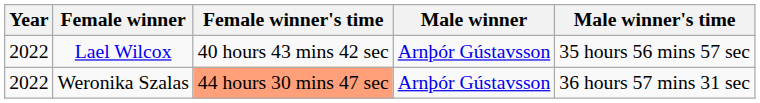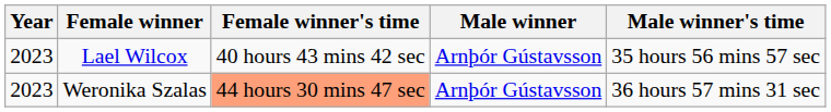 <table class="wikitable" style="text-align: center;">
 <tr>
 <th>Year</th>
 <th>Female winner</th>
 <th>Female winner's time</th>
 <th>Male winner</th>
 <th>Male winner's time</th>
 </tr>
 <tr>
-<td>2022</td>
+<td>2023</td>
 <td><a href='#'>Lael Wilcox</a></td>
 <td>40 hours 43 mins 42 sec</td>
 <td><a href='#'>Arnþór Gústavsson</a></td>
 <td>35 hours 56 mins 57 sec</td>
 </tr>
 <tr>
-<td>2022</td>
+<td>2023</td>
 <td>Weronika Szalas</td>
 <td style="background: lightsalmon;">44 hours 30 mins 47 sec </td>
 <td><a href='#'>Arnþór Gústavsson</a></td>
 <td>36 hours 57 mins 31 sec </td>
 </tr>
 </table>
